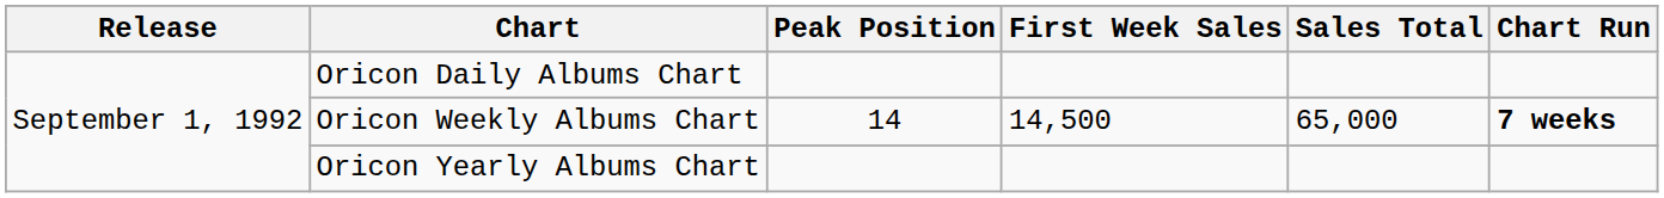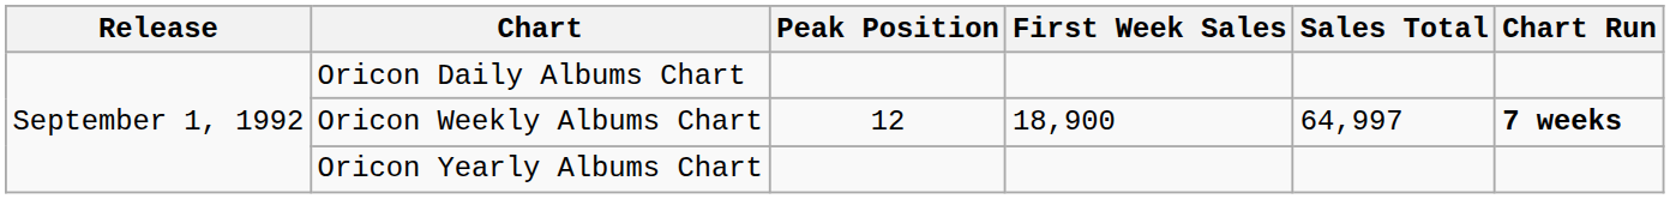 <table class="wikitable">
 <tr>
 <th>Release</th>
 <th>Chart</th>
 <th>Peak Position</th>
 <th>First Week Sales</th>
 <th>Sales Total</th>
 <th>Chart Run</th>
 </tr>
 <tr>
 <td rowspan="4">September 1, 1992</td>
 <td>Oricon Daily Albums Chart</td>
 <td align="center"></td>
 <td></td>
 <td></td>
 <td></td>
 </tr>
 <tr>
 <td>Oricon Weekly Albums Chart</td>
-<td align="center">14</td>
-<td>14,500</td>
-<td>65,000</td>
+<td align="center">12</td>
+<td>18,900</td>
+<td>64,997</td>
 <td><strong>7 weeks</strong></td>
 </tr>
 <tr>
 <td>Oricon Yearly Albums Chart</td>
 <td align="center"></td>
 <td></td>
 <td></td>
 <td></td>
 </tr>
 </table>
